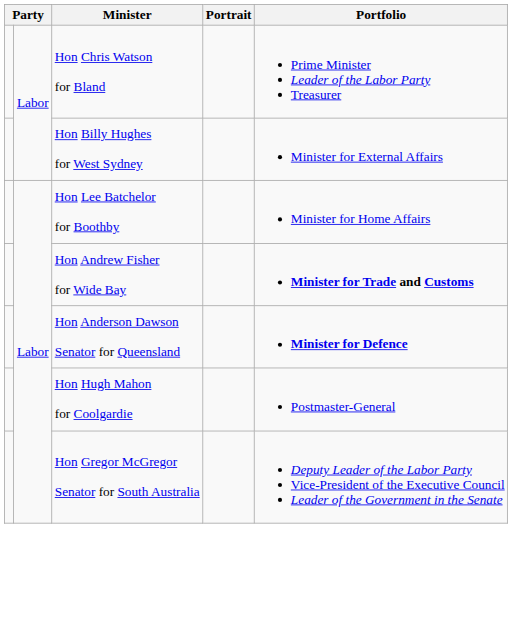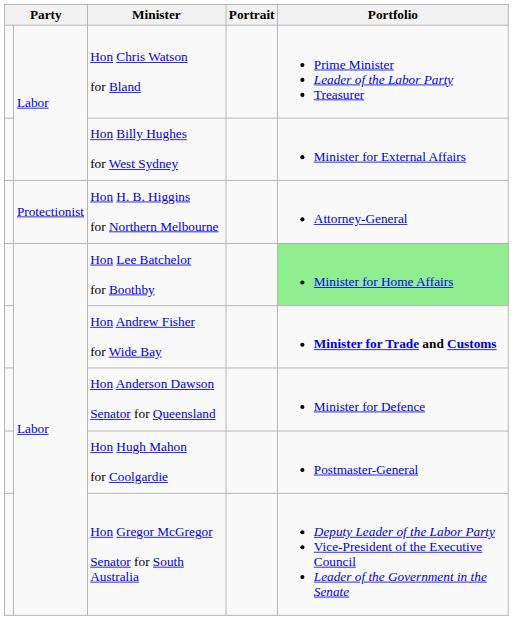 <table class="wikitable sortable">
 <tr>
 <th colspan="2">Party</th>
 <th>Minister</th>
 <th>Portrait</th>
 <th>Portfolio</th>
 </tr>
 <tr>
 <td> </td>
 <td rowspan=2><a href='#'>Labor</a></td>
 <td><a href='#'>Hon</a> <a href='#'>Chris Watson</a> <br><br> for <a href='#'>Bland</a> <br></td>
 <td></td>
 <td><br><ul><li><a href='#'>Prime Minister</a></li><li><em><a href='#'>Leader of the Labor Party</a></em></li><li><a href='#'>Treasurer</a></li></ul></td>
 </tr>
 <tr>
 <td> </td>
 <td><a href='#'>Hon</a> <a href='#'>Billy Hughes</a> <br><br> for <a href='#'>West Sydney</a> <br></td>
 <td></td>
 <td><br><ul><li><a href='#'>Minister for External Affairs</a></li></ul></td>
 </tr>
 <tr>
 <td> </td>
+<td rowspan=1><a href='#'>Protectionist</a></td>
+<td><a href='#'>Hon</a> <a href='#'>H. B. Higgins</a>  <br><br> for <a href='#'>Northern Melbourne</a> <br></td>
+<td></td>
+<td><br><ul><li><a href='#'>Attorney-General</a></li></ul></td>
+</tr>
+<tr>
+<td> </td>
 <td rowspan=5><a href='#'>Labor</a></td>
 <td><a href='#'>Hon</a> <a href='#'>Lee Batchelor</a> <br><br> for <a href='#'>Boothby</a> <br></td>
 <td></td>
-<td><br><ul><li><a href='#'>Minister for Home Affairs</a></li></ul></td>
+<td style="background: lightgreen;"><br><ul><li><a href='#'>Minister for Home Affairs</a></li></ul></td>
 </tr>
 <tr>
 <td> </td>
 <td><a href='#'>Hon</a> <a href='#'>Andrew Fisher</a> <br><br> for <a href='#'>Wide Bay</a> <br></td>
 <td></td>
 <td><strong><br><ul><li><a href='#'>Minister for Trade</a> and <a href='#'>Customs</a></li></ul></strong></td>
 </tr>
 <tr>
 <td> </td>
 <td><a href='#'>Hon</a> <a href='#'>Anderson Dawson</a> <br><br><a href='#'>Senator</a> for <a href='#'>Queensland</a> <br></td>
 <td></td>
-<td><strong><br><ul><li><a href='#'>Minister for Defence</a></li></ul></strong></td>
+<td><br><ul><li><a href='#'>Minister for Defence</a></li></ul></td>
 </tr>
 <tr>
 <td> </td>
 <td><a href='#'>Hon</a> <a href='#'>Hugh Mahon</a> <br><br> for <a href='#'>Coolgardie</a> <br></td>
 <td></td>
 <td><br><ul><li><a href='#'>Postmaster-General</a></li></ul></td>
 </tr>
 <tr>
 <td> </td>
 <td><a href='#'>Hon</a> <a href='#'>Gregor McGregor</a> <br><br><a href='#'>Senator</a> for <a href='#'>South Australia</a> <br></td>
 <td></td>
 <td><br><ul><li><em><a href='#'>Deputy Leader of the Labor Party</a></em></li><li><a href='#'>Vice-President of the Executive Council</a></li><li><em><a href='#'>Leader of the Government in the Senate</a></em></li></ul></td>
 </tr>
 </table>
